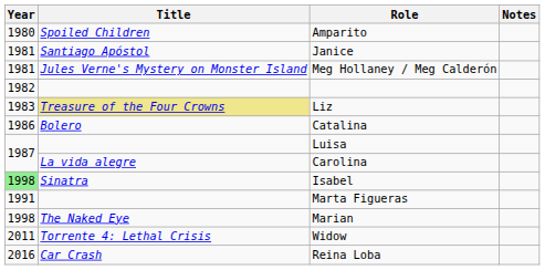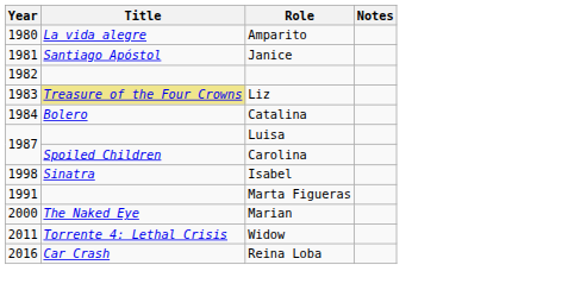 <table class="wikitable sortable">
 <tr>
 <th>Year</th>
 <th>Title</th>
 <th>Role</th>
 <th class="unsortable">Notes</th>
 </tr>
 <tr>
 <td>1980</td>
-<td><em><a href='#'>Spoiled Children</a></em></td>
+<td><em><a href='#'>La vida alegre</a></em></td>
 <td>Amparito</td>
 <td></td>
 </tr>
 <tr>
 <td>1981</td>
 <td><em><a href='#'>Santiago Apóstol</a></em></td>
 <td>Janice</td>
-<td></td>
-</tr>
-<tr>
-<td>1981</td>
-<td><em><a href='#'>Jules Verne's Mystery on Monster Island</a></em></td>
-<td>Meg Hollaney / Meg Calderón</td>
 <td></td>
 </tr>
 <tr>
 <td>1982</td>
 <td><em></em></td>
 <td></td>
 <td></td>
 </tr>
 <tr>
 <td>1983</td>
 <td style="background: khaki;"><em><a href='#'>Treasure of the Four Crowns</a></em></td>
 <td>Liz</td>
 <td></td>
 </tr>
 <tr>
-<td>1986</td>
+<td>1984</td>
 <td><em><a href='#'>Bolero</a></em></td>
 <td>Catalina</td>
 <td></td>
 </tr>
 <tr>
 <td rowspan="2">1987</td>
 <td><em></em></td>
 <td>Luisa</td>
 <td></td>
 </tr>
 <tr>
-<td><em><a href='#'>La vida alegre</a></em></td>
+<td><em><a href='#'>Spoiled Children</a></em></td>
 <td>Carolina</td>
 <td></td>
 </tr>
 <tr>
-<td style="background: lightgreen;">1998</td>
+<td>1998</td>
 <td><em><a href='#'>Sinatra</a></em></td>
 <td>Isabel</td>
 <td></td>
 </tr>
 <tr>
 <td>1991</td>
 <td><em></em></td>
 <td>Marta Figueras</td>
 <td></td>
 </tr>
 <tr>
-<td>1998</td>
+<td>2000</td>
 <td><em><a href='#'>The Naked Eye</a></em></td>
 <td>Marian</td>
 <td></td>
 </tr>
 <tr>
 <td>2011</td>
 <td><em><a href='#'>Torrente 4: Lethal Crisis</a></em></td>
 <td>Widow</td>
 <td></td>
 </tr>
 <tr>
 <td>2016</td>
 <td><em><a href='#'>Car Crash</a></em></td>
 <td>Reina Loba</td>
 <td></td>
 </tr>
 </table>
